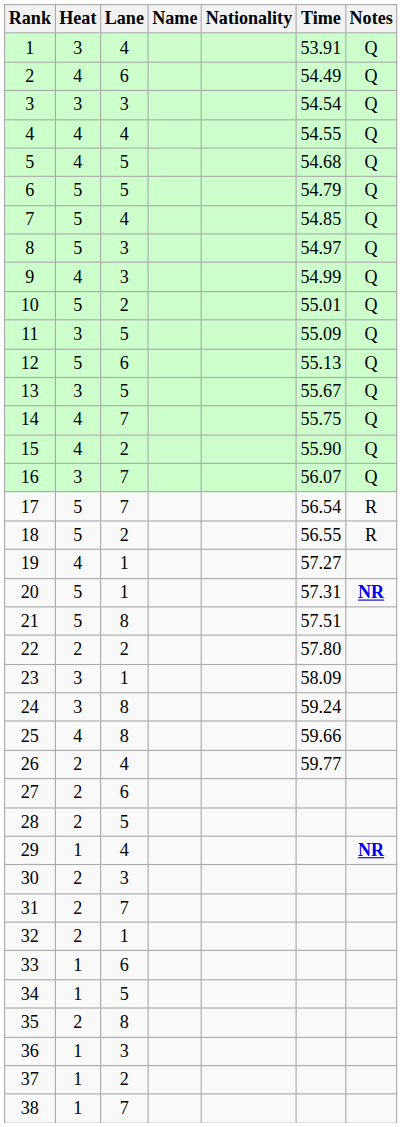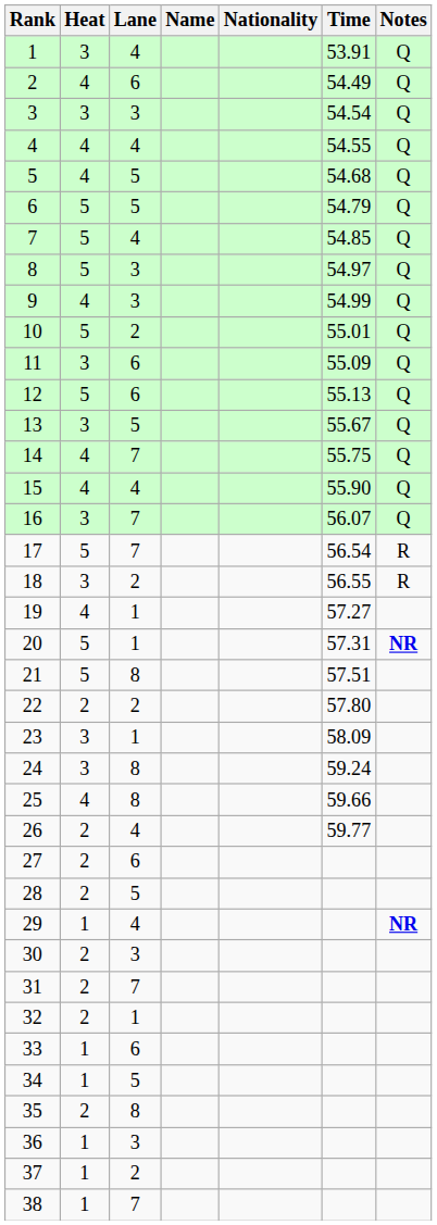 <table class="wikitable sortable" style="text-align:center">
 <tr>
 <th>Rank</th>
 <th>Heat</th>
 <th>Lane</th>
 <th>Name</th>
 <th>Nationality</th>
 <th>Time</th>
 <th>Notes</th>
 </tr>
 <tr bgcolor=ccffcc>
 <td>1</td>
 <td>3</td>
 <td>4</td>
 <td align=left></td>
 <td align=left></td>
 <td>53.91</td>
 <td>Q</td>
 </tr>
 <tr bgcolor=ccffcc>
 <td>2</td>
 <td>4</td>
 <td>6</td>
 <td align=left></td>
 <td align=left></td>
 <td>54.49</td>
 <td>Q</td>
 </tr>
 <tr bgcolor=ccffcc>
 <td>3</td>
 <td>3</td>
 <td>3</td>
 <td align=left></td>
 <td align=left></td>
 <td>54.54</td>
 <td>Q</td>
 </tr>
 <tr bgcolor=ccffcc>
 <td>4</td>
 <td>4</td>
 <td>4</td>
 <td align=left></td>
 <td align=left></td>
 <td>54.55</td>
 <td>Q</td>
 </tr>
 <tr bgcolor=ccffcc>
 <td>5</td>
 <td>4</td>
 <td>5</td>
 <td align=left></td>
 <td align=left></td>
 <td>54.68</td>
 <td>Q</td>
 </tr>
 <tr bgcolor=ccffcc>
 <td>6</td>
 <td>5</td>
 <td>5</td>
 <td align=left></td>
 <td align=left></td>
 <td>54.79</td>
 <td>Q</td>
 </tr>
 <tr bgcolor=ccffcc>
 <td>7</td>
 <td>5</td>
 <td>4</td>
 <td align=left></td>
 <td align=left></td>
 <td>54.85</td>
 <td>Q</td>
 </tr>
 <tr bgcolor=ccffcc>
 <td>8</td>
 <td>5</td>
 <td>3</td>
 <td align=left></td>
 <td align=left></td>
 <td>54.97</td>
 <td>Q</td>
 </tr>
 <tr bgcolor=ccffcc>
 <td>9</td>
 <td>4</td>
 <td>3</td>
 <td align=left></td>
 <td align=left></td>
 <td>54.99</td>
 <td>Q</td>
 </tr>
 <tr bgcolor=ccffcc>
 <td>10</td>
 <td>5</td>
 <td>2</td>
 <td align=left></td>
 <td align=left></td>
 <td>55.01</td>
 <td>Q</td>
 </tr>
 <tr bgcolor=ccffcc>
 <td>11</td>
 <td>3</td>
-<td>5</td>
+<td>6</td>
 <td align=left></td>
 <td align=left></td>
 <td>55.09</td>
 <td>Q</td>
 </tr>
 <tr bgcolor=ccffcc>
 <td>12</td>
 <td>5</td>
 <td>6</td>
 <td align=left></td>
 <td align=left></td>
 <td>55.13</td>
 <td>Q</td>
 </tr>
 <tr bgcolor=ccffcc>
 <td>13</td>
 <td>3</td>
 <td>5</td>
 <td align=left></td>
 <td align=left></td>
 <td>55.67</td>
 <td>Q</td>
 </tr>
 <tr bgcolor=ccffcc>
 <td>14</td>
 <td>4</td>
 <td>7</td>
 <td align=left></td>
 <td align=left></td>
 <td>55.75</td>
 <td>Q</td>
 </tr>
 <tr bgcolor=ccffcc>
 <td>15</td>
 <td>4</td>
-<td>2</td>
+<td>4</td>
 <td align=left></td>
 <td align=left></td>
 <td>55.90</td>
 <td>Q</td>
 </tr>
 <tr bgcolor=ccffcc>
 <td>16</td>
 <td>3</td>
 <td>7</td>
 <td align=left></td>
 <td align=left></td>
 <td>56.07</td>
 <td>Q</td>
 </tr>
 <tr>
 <td>17</td>
 <td>5</td>
 <td>7</td>
 <td align=left></td>
 <td align=left></td>
 <td>56.54</td>
 <td>R</td>
 </tr>
 <tr>
 <td>18</td>
-<td>5</td>
+<td>3</td>
 <td>2</td>
 <td align=left></td>
 <td align=left></td>
 <td>56.55</td>
 <td>R</td>
 </tr>
 <tr>
 <td>19</td>
 <td>4</td>
 <td>1</td>
 <td align=left></td>
 <td align=left></td>
 <td>57.27</td>
 <td></td>
 </tr>
 <tr>
 <td>20</td>
 <td>5</td>
 <td>1</td>
 <td align=left></td>
 <td align=left></td>
 <td>57.31</td>
 <td><strong><a href='#'>NR</a></strong></td>
 </tr>
 <tr>
 <td>21</td>
 <td>5</td>
 <td>8</td>
 <td align=left></td>
 <td align=left></td>
 <td>57.51</td>
 <td></td>
 </tr>
 <tr>
 <td>22</td>
 <td>2</td>
 <td>2</td>
 <td align=left></td>
 <td align=left></td>
 <td>57.80</td>
 <td></td>
 </tr>
 <tr>
 <td>23</td>
 <td>3</td>
 <td>1</td>
 <td align=left></td>
 <td align=left></td>
 <td>58.09</td>
 <td></td>
 </tr>
 <tr>
 <td>24</td>
 <td>3</td>
 <td>8</td>
 <td align=left></td>
 <td align=left></td>
 <td>59.24</td>
 <td></td>
 </tr>
 <tr>
 <td>25</td>
 <td>4</td>
 <td>8</td>
 <td align=left></td>
 <td align=left></td>
 <td>59.66</td>
 <td></td>
 </tr>
 <tr>
 <td>26</td>
 <td>2</td>
 <td>4</td>
 <td align=left></td>
 <td align=left></td>
 <td>59.77</td>
 <td></td>
 </tr>
 <tr>
 <td>27</td>
 <td>2</td>
 <td>6</td>
 <td align=left></td>
 <td align=left></td>
 <td></td>
 <td></td>
 </tr>
 <tr>
 <td>28</td>
 <td>2</td>
 <td>5</td>
 <td align=left></td>
 <td align=left></td>
 <td></td>
 <td></td>
 </tr>
 <tr>
 <td>29</td>
 <td>1</td>
 <td>4</td>
 <td align=left></td>
 <td align=left></td>
 <td></td>
 <td><strong><a href='#'>NR</a></strong></td>
 </tr>
 <tr>
 <td>30</td>
 <td>2</td>
 <td>3</td>
 <td align=left></td>
 <td align=left></td>
 <td></td>
 <td></td>
 </tr>
 <tr>
 <td>31</td>
 <td>2</td>
 <td>7</td>
 <td align=left></td>
 <td align=left></td>
 <td></td>
 <td></td>
 </tr>
 <tr>
 <td>32</td>
 <td>2</td>
 <td>1</td>
 <td align=left></td>
 <td align=left></td>
 <td></td>
 <td></td>
 </tr>
 <tr>
 <td>33</td>
 <td>1</td>
 <td>6</td>
 <td align=left></td>
 <td align=left></td>
 <td></td>
 <td></td>
 </tr>
 <tr>
 <td>34</td>
 <td>1</td>
 <td>5</td>
 <td align=left></td>
 <td align=left></td>
 <td></td>
 <td></td>
 </tr>
 <tr>
 <td>35</td>
 <td>2</td>
 <td>8</td>
 <td align=left></td>
 <td align=left></td>
 <td></td>
 <td></td>
 </tr>
 <tr>
 <td>36</td>
 <td>1</td>
 <td>3</td>
 <td align=left></td>
 <td align=left></td>
 <td></td>
 <td></td>
 </tr>
 <tr>
 <td>37</td>
 <td>1</td>
 <td>2</td>
 <td align=left></td>
 <td align=left></td>
 <td></td>
 <td></td>
 </tr>
 <tr>
 <td>38</td>
 <td>1</td>
 <td>7</td>
 <td align=left></td>
 <td align=left></td>
 <td></td>
 <td></td>
 </tr>
 </table>
